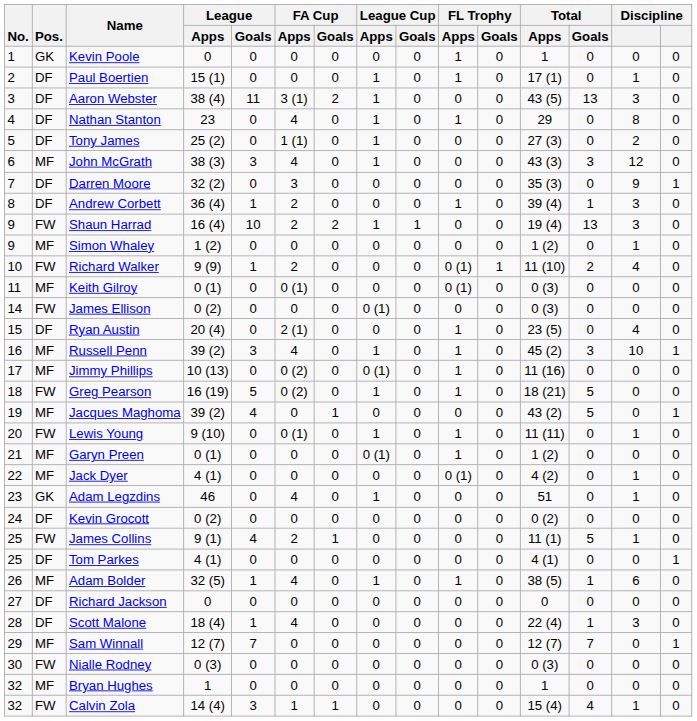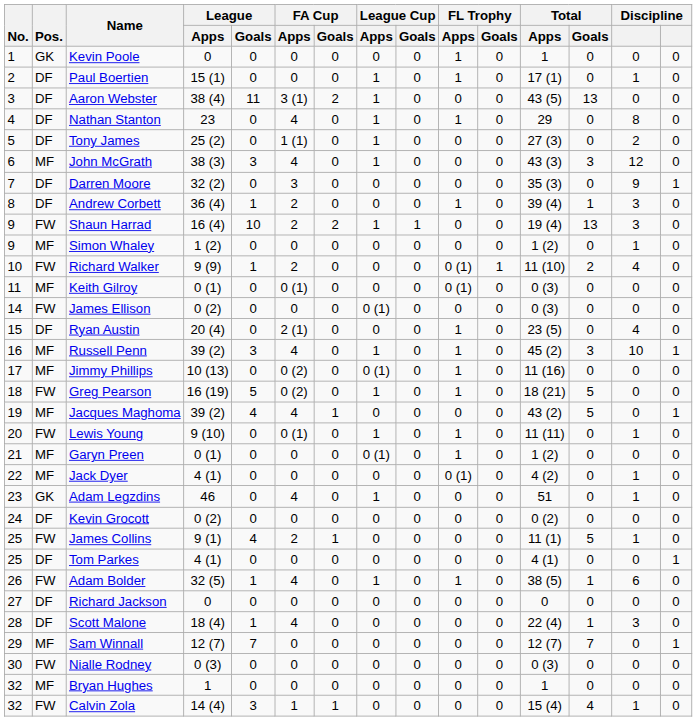 <table class="wikitable" style="text-align:center; font-size:95%;">
 <tr>
 <th rowspan="2" valign="bottom">No.</th>
 <th rowspan="2" valign="bottom">Pos.</th>
 <th rowspan="2">Name</th>
 <th colspan="2" width="85">League</th>
 <th colspan="2" width="85">FA Cup</th>
 <th colspan="2" width="85">League Cup</th>
 <th colspan="2" width="85">FL Trophy</th>
 <th colspan="2" width="85">Total</th>
 <th colspan="2" width="85">Discipline</th>
 </tr>
 <tr>
 <th>Apps</th>
 <th>Goals</th>
 <th>Apps</th>
 <th>Goals</th>
 <th>Apps</th>
 <th>Goals</th>
 <th>Apps</th>
 <th>Goals</th>
 <th>Apps</th>
 <th>Goals</th>
 <th></th>
 <th></th>
 </tr>
 <tr>
 <td align="left">1</td>
 <td align="left">GK</td>
 <td align="left"> <a href='#'>Kevin Poole</a></td>
 <td>0</td>
 <td>0</td>
 <td>0</td>
 <td>0</td>
 <td>0</td>
 <td>0</td>
 <td>1</td>
 <td>0</td>
 <td>1</td>
 <td>0</td>
 <td>0</td>
 <td>0</td>
 </tr>
 <tr>
 <td align="left">2</td>
 <td align="left">DF</td>
 <td align="left"> <a href='#'>Paul Boertien</a></td>
 <td>15 (1)</td>
 <td>0</td>
 <td>0</td>
 <td>0</td>
 <td>1</td>
 <td>0</td>
 <td>1</td>
 <td>0</td>
 <td>17 (1)</td>
 <td>0</td>
 <td>1</td>
 <td>0</td>
 </tr>
 <tr>
 <td align="left">3</td>
 <td align="left">DF</td>
 <td align="left"> <a href='#'>Aaron Webster</a></td>
 <td>38 (4)</td>
 <td>11</td>
 <td>3 (1)</td>
 <td>2</td>
 <td>1</td>
 <td>0</td>
 <td>0</td>
 <td>0</td>
 <td>43 (5)</td>
 <td>13</td>
-<td>3</td>
+<td>0</td>
 <td>0</td>
 </tr>
 <tr>
 <td align="left">4</td>
 <td align="left">DF</td>
 <td align="left"> <a href='#'>Nathan Stanton</a></td>
 <td>23</td>
 <td>0</td>
 <td>4</td>
 <td>0</td>
 <td>1</td>
 <td>0</td>
 <td>1</td>
 <td>0</td>
 <td>29</td>
 <td>0</td>
 <td>8</td>
 <td>0</td>
 </tr>
 <tr>
 <td align="left">5</td>
 <td align="left">DF</td>
 <td align="left"> <a href='#'>Tony James</a></td>
 <td>25 (2)</td>
 <td>0</td>
 <td>1 (1)</td>
 <td>0</td>
 <td>1</td>
 <td>0</td>
 <td>0</td>
 <td>0</td>
 <td>27 (3)</td>
 <td>0</td>
 <td>2</td>
 <td>0</td>
 </tr>
 <tr>
 <td align="left">6</td>
 <td align="left">MF</td>
 <td align="left"> <a href='#'>John McGrath</a></td>
 <td>38 (3)</td>
 <td>3</td>
 <td>4</td>
 <td>0</td>
 <td>1</td>
 <td>0</td>
 <td>0</td>
 <td>0</td>
 <td>43 (3)</td>
 <td>3</td>
 <td>12</td>
 <td>0</td>
 </tr>
 <tr>
 <td align="left">7</td>
 <td align="left">DF</td>
 <td align="left"> <a href='#'>Darren Moore</a></td>
 <td>32 (2)</td>
 <td>0</td>
 <td>3</td>
 <td>0</td>
 <td>0</td>
 <td>0</td>
 <td>0</td>
 <td>0</td>
 <td>35 (3)</td>
 <td>0</td>
 <td>9</td>
 <td>1</td>
 </tr>
 <tr>
 <td align="left">8</td>
 <td align="left">DF</td>
 <td align="left"> <a href='#'>Andrew Corbett</a></td>
 <td>36 (4)</td>
 <td>1</td>
 <td>2</td>
 <td>0</td>
 <td>0</td>
 <td>0</td>
 <td>1</td>
 <td>0</td>
 <td>39 (4)</td>
 <td>1</td>
 <td>3</td>
 <td>0</td>
 </tr>
 <tr>
 <td align="left">9</td>
 <td align="left">FW</td>
 <td align="left"> <a href='#'>Shaun Harrad</a></td>
 <td>16 (4)</td>
 <td>10</td>
 <td>2</td>
 <td>2</td>
 <td>1</td>
 <td>1</td>
 <td>0</td>
 <td>0</td>
 <td>19 (4)</td>
 <td>13</td>
 <td>3</td>
 <td>0</td>
 </tr>
 <tr>
 <td align="left">9</td>
 <td align="left">MF</td>
 <td align="left"> <a href='#'>Simon Whaley</a></td>
 <td>1 (2)</td>
 <td>0</td>
 <td>0</td>
 <td>0</td>
 <td>0</td>
 <td>0</td>
 <td>0</td>
 <td>0</td>
 <td>1 (2)</td>
 <td>0</td>
 <td>1</td>
 <td>0</td>
 </tr>
 <tr>
 <td align="left">10</td>
 <td align="left">FW</td>
 <td align="left"> <a href='#'>Richard Walker</a></td>
 <td>9 (9)</td>
 <td>1</td>
 <td>2</td>
 <td>0</td>
 <td>0</td>
 <td>0</td>
 <td>0 (1)</td>
 <td>1</td>
 <td>11 (10)</td>
 <td>2</td>
 <td>4</td>
 <td>0</td>
 </tr>
 <tr>
 <td align="left">11</td>
 <td align="left">MF</td>
 <td align="left"> <a href='#'>Keith Gilroy</a></td>
 <td>0 (1)</td>
 <td>0</td>
 <td>0 (1)</td>
 <td>0</td>
 <td>0</td>
 <td>0</td>
 <td>0 (1)</td>
 <td>0</td>
 <td>0 (3)</td>
 <td>0</td>
 <td>0</td>
 <td>0</td>
 </tr>
 <tr>
 <td align="left">14</td>
 <td align="left">FW</td>
 <td align="left"> <a href='#'>James Ellison</a></td>
 <td>0 (2)</td>
 <td>0</td>
 <td>0</td>
 <td>0</td>
 <td>0 (1)</td>
 <td>0</td>
 <td>0</td>
 <td>0</td>
 <td>0 (3)</td>
 <td>0</td>
 <td>0</td>
 <td>0</td>
 </tr>
 <tr>
 <td align="left">15</td>
 <td align="left">DF</td>
 <td align="left"> <a href='#'>Ryan Austin</a></td>
 <td>20 (4)</td>
 <td>0</td>
 <td>2 (1)</td>
 <td>0</td>
 <td>0</td>
 <td>0</td>
 <td>1</td>
 <td>0</td>
 <td>23 (5)</td>
 <td>0</td>
 <td>4</td>
 <td>0</td>
 </tr>
 <tr>
 <td align="left">16</td>
 <td align="left">MF</td>
 <td align="left"> <a href='#'>Russell Penn</a></td>
 <td>39 (2)</td>
 <td>3</td>
 <td>4</td>
 <td>0</td>
 <td>1</td>
 <td>0</td>
 <td>1</td>
 <td>0</td>
 <td>45 (2)</td>
 <td>3</td>
 <td>10</td>
 <td>1</td>
 </tr>
 <tr>
 <td align="left">17</td>
 <td align="left">MF</td>
 <td align="left"> <a href='#'>Jimmy Phillips</a></td>
 <td>10 (13)</td>
 <td>0</td>
 <td>0 (2)</td>
 <td>0</td>
 <td>0 (1)</td>
 <td>0</td>
 <td>1</td>
 <td>0</td>
 <td>11 (16)</td>
 <td>0</td>
 <td>0</td>
 <td>0</td>
 </tr>
 <tr>
 <td align="left">18</td>
 <td align="left">FW</td>
 <td align="left"> <a href='#'>Greg Pearson</a></td>
 <td>16 (19)</td>
 <td>5</td>
 <td>0 (2)</td>
 <td>0</td>
 <td>1</td>
 <td>0</td>
 <td>1</td>
 <td>0</td>
 <td>18 (21)</td>
 <td>5</td>
 <td>0</td>
 <td>0</td>
 </tr>
 <tr>
 <td align="left">19</td>
 <td align="left">MF</td>
 <td align="left"> <a href='#'>Jacques Maghoma</a></td>
 <td>39 (2)</td>
 <td>4</td>
-<td>0</td>
+<td>4</td>
 <td>1</td>
 <td>0</td>
 <td>0</td>
 <td>0</td>
 <td>0</td>
 <td>43 (2)</td>
 <td>5</td>
 <td>0</td>
 <td>1</td>
 </tr>
 <tr>
 <td align="left">20</td>
 <td align="left">FW</td>
 <td align="left"> <a href='#'>Lewis Young</a></td>
 <td>9 (10)</td>
 <td>0</td>
 <td>0 (1)</td>
 <td>0</td>
 <td>1</td>
 <td>0</td>
 <td>1</td>
 <td>0</td>
 <td>11 (11)</td>
 <td>0</td>
 <td>1</td>
 <td>0</td>
 </tr>
 <tr>
 <td align="left">21</td>
 <td align="left">MF</td>
 <td align="left"> <a href='#'>Garyn Preen</a></td>
 <td>0 (1)</td>
 <td>0</td>
 <td>0</td>
 <td>0</td>
 <td>0 (1)</td>
 <td>0</td>
 <td>1</td>
 <td>0</td>
 <td>1 (2)</td>
 <td>0</td>
 <td>0</td>
 <td>0</td>
 </tr>
 <tr>
 <td align="left">22</td>
 <td align="left">MF</td>
 <td align="left"> <a href='#'>Jack Dyer</a></td>
 <td>4 (1)</td>
 <td>0</td>
 <td>0</td>
 <td>0</td>
 <td>0</td>
 <td>0</td>
 <td>0 (1)</td>
 <td>0</td>
 <td>4 (2)</td>
 <td>0</td>
 <td>1</td>
 <td>0</td>
 </tr>
 <tr>
 <td align="left">23</td>
 <td align="left">GK</td>
 <td align="left"> <a href='#'>Adam Legzdins</a></td>
 <td>46</td>
 <td>0</td>
 <td>4</td>
 <td>0</td>
 <td>1</td>
 <td>0</td>
 <td>0</td>
 <td>0</td>
 <td>51</td>
 <td>0</td>
 <td>1</td>
 <td>0</td>
 </tr>
 <tr>
 <td align="left">24</td>
 <td align="left">DF</td>
 <td align="left"> <a href='#'>Kevin Grocott</a></td>
 <td>0 (2)</td>
 <td>0</td>
 <td>0</td>
 <td>0</td>
 <td>0</td>
 <td>0</td>
 <td>0</td>
 <td>0</td>
 <td>0 (2)</td>
 <td>0</td>
 <td>0</td>
 <td>0</td>
 </tr>
 <tr>
 <td align="left">25</td>
 <td align="left">FW</td>
 <td align="left"> <a href='#'>James Collins</a></td>
 <td>9 (1)</td>
 <td>4</td>
 <td>2</td>
 <td>1</td>
 <td>0</td>
 <td>0</td>
 <td>0</td>
 <td>0</td>
 <td>11 (1)</td>
 <td>5</td>
 <td>1</td>
 <td>0</td>
 </tr>
 <tr>
 <td align="left">25</td>
 <td align="left">DF</td>
 <td align="left"> <a href='#'>Tom Parkes</a></td>
 <td>4 (1)</td>
 <td>0</td>
 <td>0</td>
 <td>0</td>
 <td>0</td>
 <td>0</td>
 <td>0</td>
 <td>0</td>
 <td>4 (1)</td>
 <td>0</td>
 <td>0</td>
 <td>1</td>
 </tr>
 <tr>
 <td align="left">26</td>
-<td align="left">MF</td>
+<td align="left">FW</td>
 <td align="left"> <a href='#'>Adam Bolder</a></td>
 <td>32 (5)</td>
 <td>1</td>
 <td>4</td>
 <td>0</td>
 <td>1</td>
 <td>0</td>
 <td>1</td>
 <td>0</td>
 <td>38 (5)</td>
 <td>1</td>
 <td>6</td>
 <td>0</td>
 </tr>
 <tr>
 <td align="left">27</td>
 <td align="left">DF</td>
 <td align="left"> <a href='#'>Richard Jackson</a></td>
 <td>0</td>
 <td>0</td>
 <td>0</td>
 <td>0</td>
 <td>0</td>
 <td>0</td>
 <td>0</td>
 <td>0</td>
 <td>0</td>
 <td>0</td>
 <td>0</td>
 <td>0</td>
 </tr>
 <tr>
 <td align="left">28</td>
 <td align="left">DF</td>
 <td align="left"> <a href='#'>Scott Malone</a></td>
 <td>18 (4)</td>
 <td>1</td>
 <td>4</td>
 <td>0</td>
 <td>0</td>
 <td>0</td>
 <td>0</td>
 <td>0</td>
 <td>22 (4)</td>
 <td>1</td>
 <td>3</td>
 <td>0</td>
 </tr>
 <tr>
 <td align="left">29</td>
 <td align="left">MF</td>
 <td align="left"> <a href='#'>Sam Winnall</a></td>
 <td>12 (7)</td>
 <td>7</td>
 <td>0</td>
 <td>0</td>
 <td>0</td>
 <td>0</td>
 <td>0</td>
 <td>0</td>
 <td>12 (7)</td>
 <td>7</td>
 <td>0</td>
 <td>1</td>
 </tr>
 <tr>
 <td align="left">30</td>
 <td align="left">FW</td>
 <td align="left"> <a href='#'>Nialle Rodney</a></td>
 <td>0 (3)</td>
 <td>0</td>
 <td>0</td>
 <td>0</td>
 <td>0</td>
 <td>0</td>
 <td>0</td>
 <td>0</td>
 <td>0 (3)</td>
 <td>0</td>
 <td>0</td>
 <td>0</td>
 </tr>
 <tr>
 <td align="left">32</td>
 <td align="left">MF</td>
 <td align="left"> <a href='#'>Bryan Hughes</a></td>
 <td>1</td>
 <td>0</td>
 <td>0</td>
 <td>0</td>
 <td>0</td>
 <td>0</td>
 <td>0</td>
 <td>0</td>
 <td>1</td>
 <td>0</td>
 <td>0</td>
 <td>0</td>
 </tr>
 <tr>
 <td align="left">32</td>
 <td align="left">FW</td>
 <td align="left"> <a href='#'>Calvin Zola</a></td>
 <td>14 (4)</td>
 <td>3</td>
 <td>1</td>
 <td>1</td>
 <td>0</td>
 <td>0</td>
 <td>0</td>
 <td>0</td>
 <td>15 (4)</td>
 <td>4</td>
 <td>1</td>
 <td>0</td>
 </tr>
 </table>
